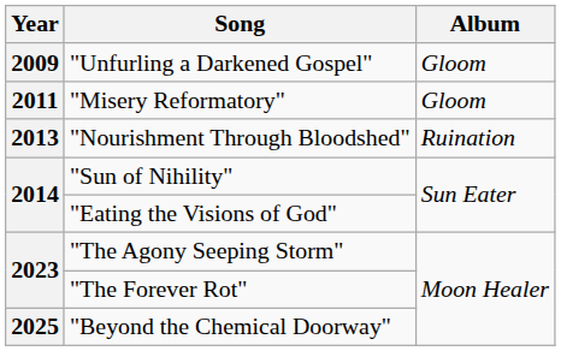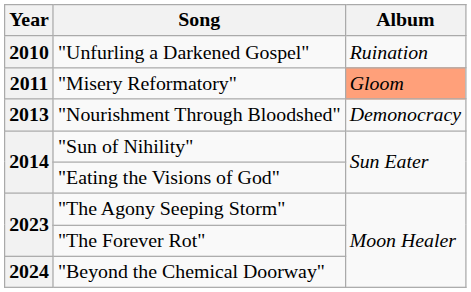 <table class="wikitable">
 <tr>
 <th>Year</th>
 <th>Song</th>
 <th>Album</th>
 </tr>
 <tr>
-<th>2009</th>
+<th>2010</th>
 <td>"Unfurling a Darkened Gospel"</td>
-<td><em>Gloom</em></td>
+<td><em>Ruination</em></td>
 </tr>
 <tr>
 <th>2011</th>
 <td>"Misery Reformatory"</td>
-<td><em>Gloom</em></td>
+<td style="background: lightsalmon;"><em>Gloom</em></td>
 </tr>
 <tr>
 <th>2013</th>
 <td>"Nourishment Through Bloodshed"</td>
-<td><em>Ruination</em></td>
+<td><em>Demonocracy</em></td>
 </tr>
 <tr>
 <th rowspan="2">2014</th>
 <td>"Sun of Nihility"</td>
 <td rowspan="2"><em>Sun Eater</em></td>
 </tr>
 <tr>
 <td>"Eating the Visions of God"</td>
 </tr>
 <tr>
 <th rowspan="2">2023</th>
 <td>"The Agony Seeping Storm"</td>
 <td rowspan="3"><em>Moon Healer</em></td>
 </tr>
 <tr>
 <td>"The Forever Rot"</td>
 </tr>
 <tr>
-<th>2025</th>
+<th>2024</th>
 <td>"Beyond the Chemical Doorway"</td>
 </tr>
 </table>
